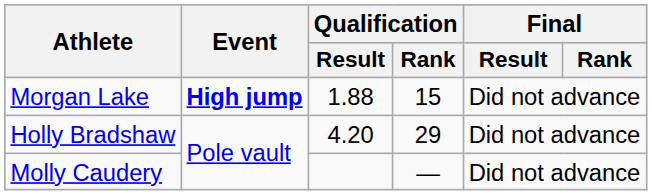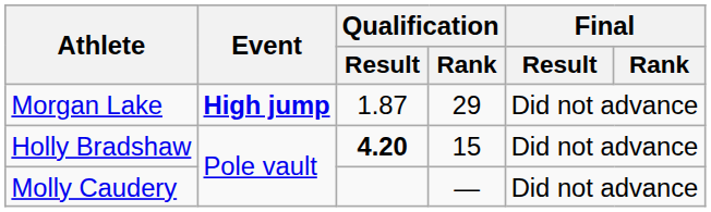 <table class=wikitable style="font-size:90%; text-align:center;">
 <tr>
 <th rowspan=2>Athlete</th>
 <th rowspan=2>Event</th>
 <th colspan=2>Qualification</th>
 <th colspan=2>Final</th>
 </tr>
 <tr style=font-size:95%>
 <th>Result</th>
 <th>Rank</th>
 <th>Result</th>
 <th>Rank</th>
 </tr>
 <tr align=center>
 <td align=left><a href='#'>Morgan Lake</a></td>
 <td align=left><strong><a href='#'>High jump</a></strong></td>
-<td>1.88</td>
-<td>15</td>
+<td>1.87</td>
+<td>29</td>
 <td colspan="2">Did not advance</td>
 </tr>
 <tr align=center>
 <td align=left><a href='#'>Holly Bradshaw</a></td>
 <td rowspan="2" align="left"><a href='#'>Pole vault</a></td>
-<td>4.20</td>
-<td>29</td>
+<td><strong>4.20</strong></td>
+<td>15</td>
 <td colspan="2">Did not advance</td>
 </tr>
 <tr>
 <td align=left><a href='#'>Molly Caudery</a></td>
 <td></td>
 <td>—</td>
 <td colspan="2">Did not advance</td>
 </tr>
 </table>
